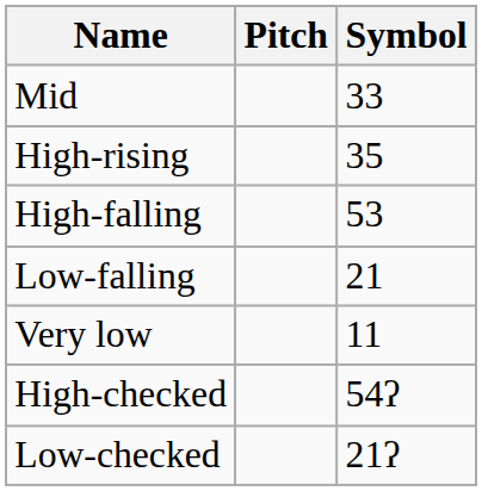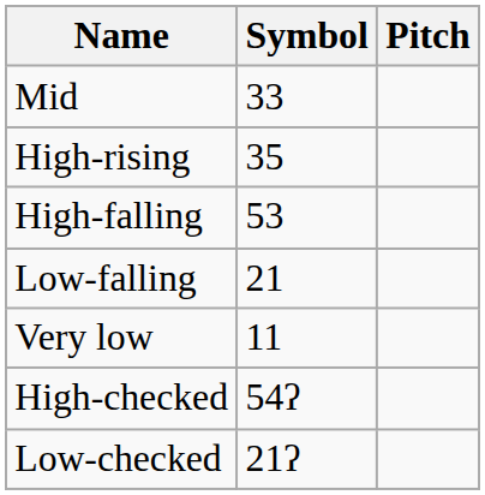 <table class="wikitable">
 <tr>
 <th>Name</th>
+<th>Symbol</th>
 <th>Pitch</th>
-<th>Symbol</th>
 </tr>
 <tr>
 <td>Mid</td>
+<td>33</td>
 <td></td>
-<td>33</td>
 </tr>
 <tr>
 <td>High-rising</td>
+<td>35</td>
 <td></td>
-<td>35</td>
 </tr>
 <tr>
 <td>High-falling</td>
+<td>53</td>
 <td></td>
-<td>53</td>
 </tr>
 <tr>
 <td>Low-falling</td>
+<td>21</td>
 <td></td>
-<td>21</td>
 </tr>
 <tr>
 <td>Very low</td>
+<td>11</td>
 <td></td>
-<td>11</td>
 </tr>
 <tr>
 <td>High-checked</td>
+<td>54ʔ</td>
 <td></td>
-<td>54ʔ</td>
 </tr>
 <tr>
 <td>Low-checked</td>
+<td>21ʔ</td>
 <td></td>
-<td>21ʔ</td>
 </tr>
 </table>
